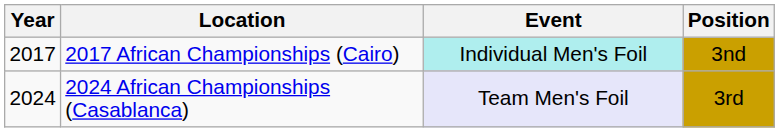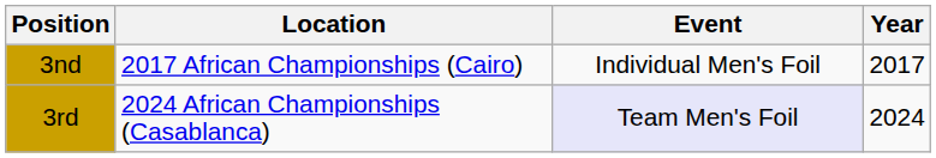 <table class="wikitable" style="text-align:center;">
 <tr>
-<th>Year</th>
+<th>Position</th>
 <th style="width:17em">Location</th>
 <th style="width:12em">Event</th>
-<th>Position</th>
+<th>Year</th>
 </tr>
 <tr>
+<td bgcolor="caramel">3nd</td>
+<td rowspan="1" align="left"> <a href='#'>2017 African Championships</a> (<a href='#'>Cairo</a>)</td>
+<td>Individual Men's Foil</td>
 <td>2017</td>
-<td rowspan="1" align="left"> <a href='#'>2017 African Championships</a> (<a href='#'>Cairo</a>)</td>
-<td style="background: paleturquoise;">Individual Men's Foil</td>
-<td bgcolor="caramel">3nd</td>
 </tr>
 <tr>
-<td>2024</td>
+<td bgcolor="caramel">3rd</td>
 <td rowspan="1" align="left"><a href='#'>2024 African Championships</a> (<a href='#'>Casablanca</a>)</td>
 <td style="background: lavender;">Team Men's Foil</td>
-<td bgcolor="caramel">3rd</td>
+<td>2024</td>
 </tr>
 </table>
